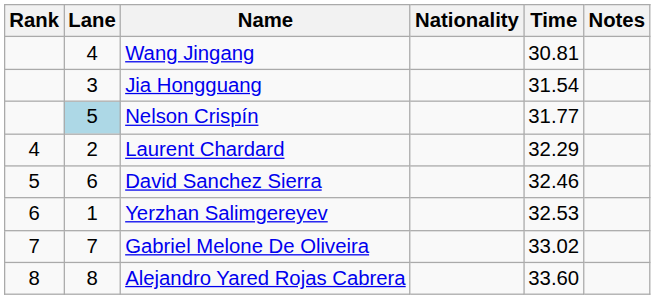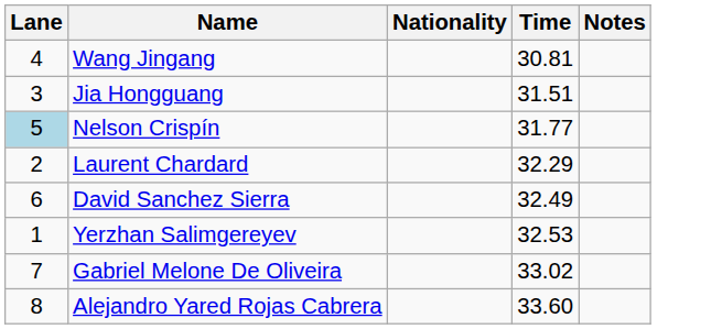 <table class="wikitable sortable" style="text-align:center">
 <tr>
-<th>Rank</th>
 <th>Lane</th>
 <th>Name</th>
 <th>Nationality</th>
 <th>Time</th>
 <th>Notes</th>
 </tr>
 <tr>
-<td></td>
 <td>4</td>
 <td align=left><a href='#'>Wang Jingang</a></td>
 <td align=left></td>
 <td>30.81</td>
 <td></td>
 </tr>
 <tr>
-<td></td>
 <td>3</td>
 <td align=left><a href='#'>Jia Hongguang</a></td>
 <td align=left></td>
-<td>31.54</td>
+<td>31.51</td>
 <td></td>
 </tr>
 <tr>
-<td></td>
 <td style="background: lightblue;">5</td>
 <td align=left><a href='#'>Nelson Crispín</a></td>
 <td align=left></td>
 <td>31.77</td>
 <td></td>
 </tr>
 <tr>
-<td>4</td>
 <td>2</td>
 <td align=left><a href='#'>Laurent Chardard</a></td>
 <td align=left></td>
 <td>32.29</td>
 <td></td>
 </tr>
 <tr>
-<td>5</td>
 <td>6</td>
 <td align=left><a href='#'>David Sanchez Sierra</a></td>
 <td align=left></td>
-<td>32.46</td>
+<td>32.49</td>
 <td></td>
 </tr>
 <tr>
-<td>6</td>
 <td>1</td>
 <td align=left><a href='#'>Yerzhan Salimgereyev</a></td>
 <td align=left></td>
 <td>32.53</td>
 <td></td>
 </tr>
 <tr>
 <td>7</td>
-<td>7</td>
 <td align=left><a href='#'>Gabriel Melone De Oliveira</a></td>
 <td align=left></td>
 <td>33.02</td>
 <td></td>
 </tr>
 <tr>
 <td>8</td>
-<td>8</td>
 <td align=left><a href='#'>Alejandro Yared Rojas Cabrera</a></td>
 <td align=left></td>
 <td>33.60</td>
 <td></td>
 </tr>
 </table>
